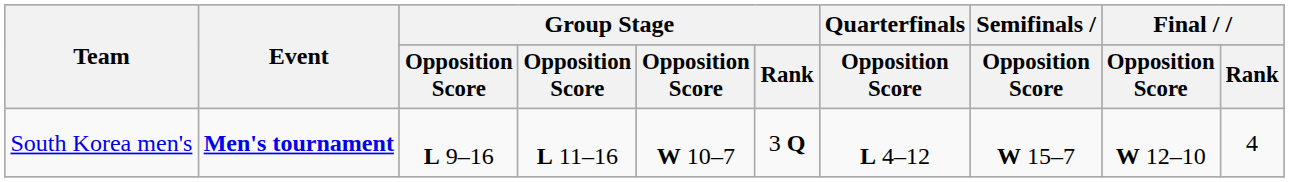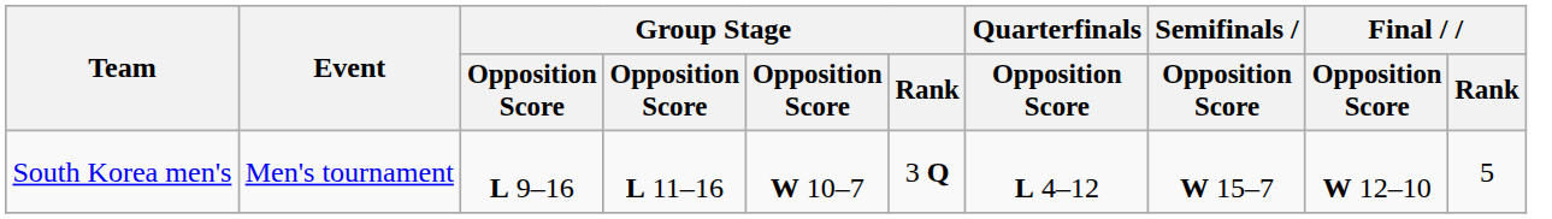 <table class=wikitable style=font-size:90%;text-align:center>
 <tr>
 <th rowspan=2>Team</th>
 <th rowspan=2>Event</th>
 <th colspan=4>Group Stage</th>
 <th>Quarterfinals</th>
 <th>Semifinals / </th>
 <th colspan=2>Final /  / </th>
 </tr>
 <tr style=font-size:95%>
 <th>Opposition<br>Score</th>
 <th>Opposition<br>Score</th>
 <th>Opposition<br>Score</th>
 <th>Rank</th>
 <th>Opposition<br>Score</th>
 <th>Opposition<br>Score</th>
 <th>Opposition<br>Score</th>
 <th>Rank</th>
 </tr>
 <tr>
 <td align=left><a href='#'>South Korea men's</a></td>
-<td align=left><strong><a href='#'>Men's tournament</a></strong></td>
+<td align=left><a href='#'>Men's tournament</a></td>
 <td><br><strong>L</strong> 9–16</td>
 <td><br><strong>L</strong> 11–16</td>
 <td><br><strong>W</strong> 10–7</td>
 <td>3 <strong>Q</strong></td>
 <td><br><strong>L</strong> 4–12</td>
 <td><br><strong>W</strong> 15–7</td>
 <td><br><strong>W</strong> 12–10</td>
-<td>4</td>
+<td>5</td>
 </tr>
 </table>
